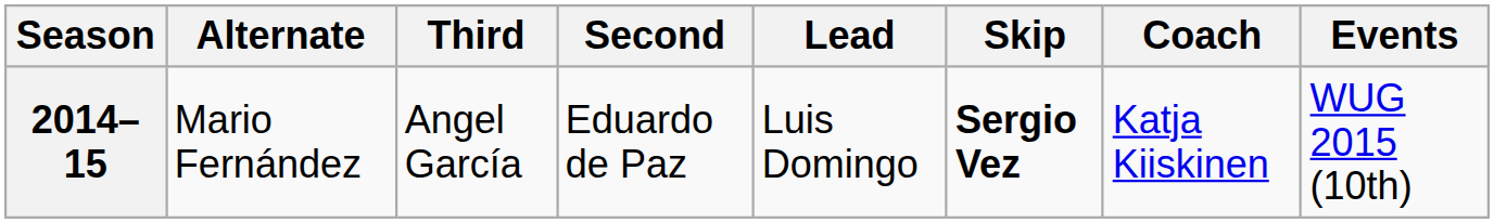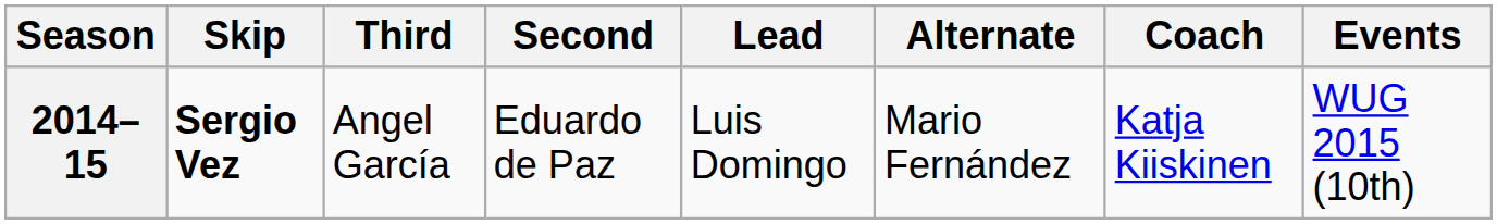 <table class="wikitable">
 <tr>
 <th scope="col">Season</th>
-<th scope="col">Alternate</th>
+<th scope="col">Skip</th>
 <th scope="col">Third</th>
 <th scope="col">Second</th>
 <th scope="col">Lead</th>
-<th scope="col">Skip</th>
+<th scope="col">Alternate</th>
 <th scope="col">Coach</th>
 <th scope="col">Events</th>
 </tr>
 <tr>
 <th scope="row">2014–15</th>
-<td>Mario Fernández</td>
+<td><strong>Sergio Vez</strong></td>
 <td>Angel García</td>
 <td>Eduardo de Paz</td>
 <td>Luis Domingo</td>
-<td><strong>Sergio Vez</strong></td>
+<td>Mario Fernández</td>
 <td><a href='#'>Katja Kiiskinen</a></td>
 <td><a href='#'>WUG 2015</a> (10th)</td>
 </tr>
 </table>
